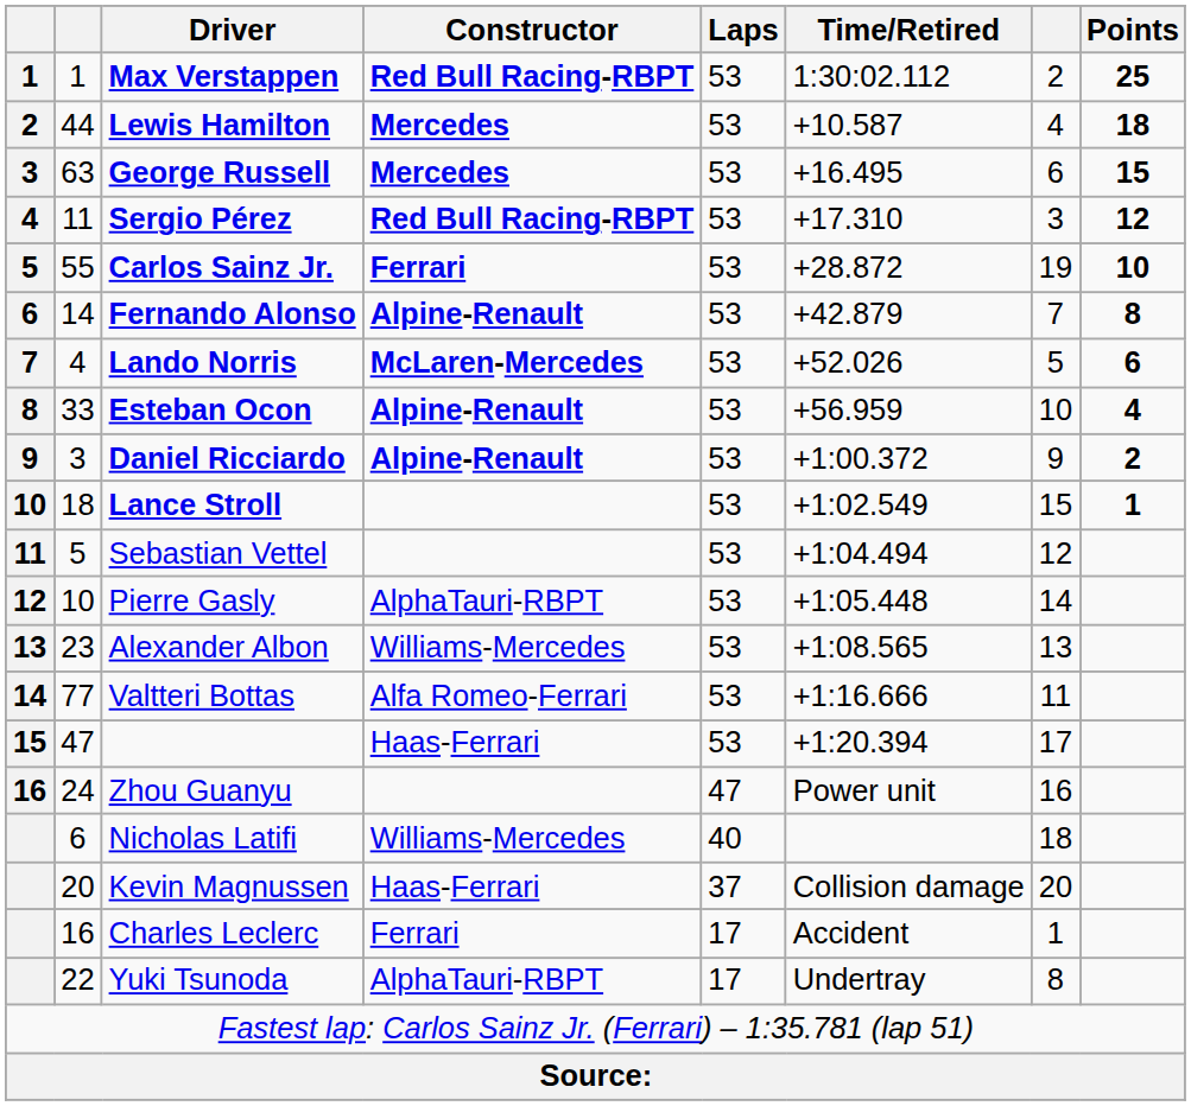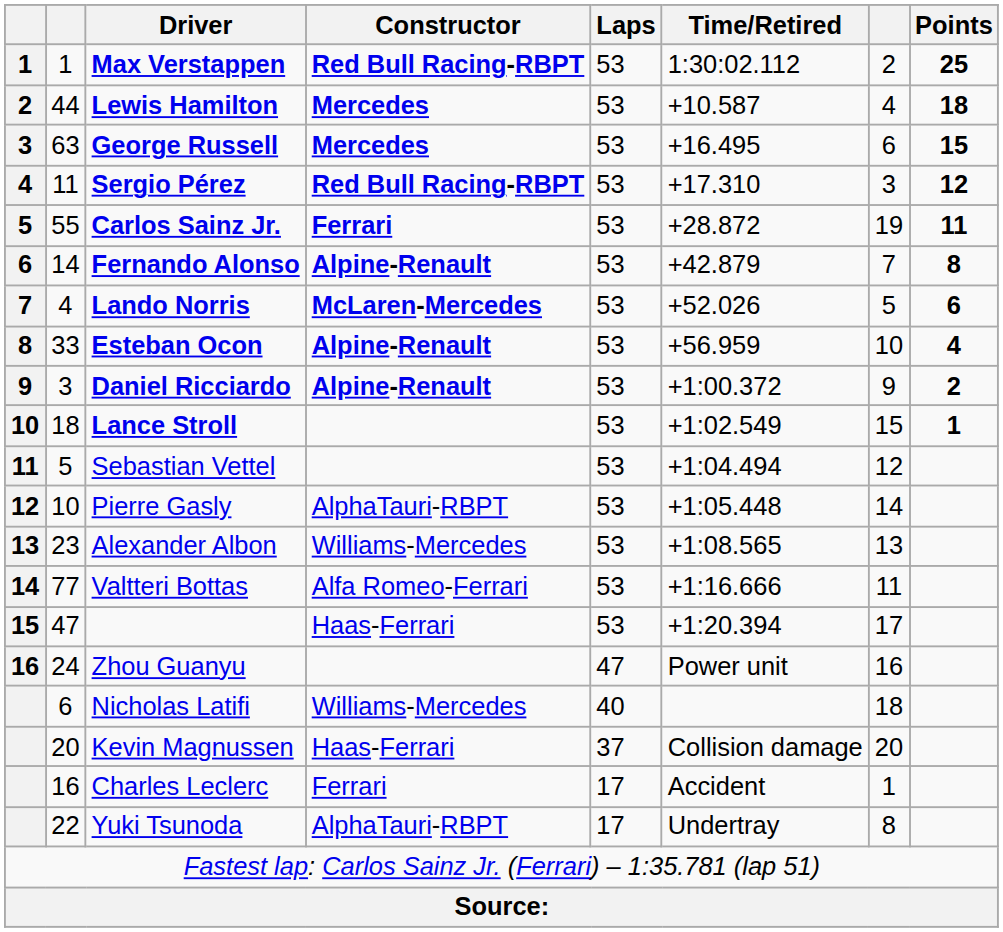 <table class="wikitable sortable" style="font-size: 85%;">
 <tr>
 <th scope="col"></th>
 <th scope="col"></th>
 <th scope="col">Driver</th>
 <th scope="col">Constructor</th>
 <th class="unsortable" scope="col">Laps</th>
 <th class="unsortable" scope="col">Time/Retired</th>
 <th scope="col"></th>
 <th scope="col">Points</th>
 </tr>
 <tr>
 <th>1</th>
 <td align="center">1</td>
 <td data-sort-value="ver"> <strong><a href='#'>Max Verstappen</a></strong></td>
 <td><strong><a href='#'>Red Bull Racing</a>-<a href='#'>RBPT</a></strong></td>
 <td>53</td>
 <td>1:30:02.112</td>
 <td align="center">2</td>
 <td align="center"><strong>25</strong></td>
 </tr>
 <tr>
 <th>2</th>
 <td align="center">44</td>
 <td data-sort-value="ham"> <strong><a href='#'>Lewis Hamilton</a></strong></td>
 <td><strong><a href='#'>Mercedes</a></strong></td>
 <td>53</td>
 <td>+10.587</td>
 <td align="center">4</td>
 <td align="center"><strong>18</strong></td>
 </tr>
 <tr>
 <th>3</th>
 <td align="center">63</td>
 <td data-sort-value="rus"> <strong><a href='#'>George Russell</a></strong></td>
 <td><strong><a href='#'>Mercedes</a></strong></td>
 <td>53</td>
 <td>+16.495</td>
 <td align="center">6</td>
 <td align="center"><strong>15</strong></td>
 </tr>
 <tr>
 <th>4</th>
 <td align="center">11</td>
 <td data-sort-value="per"><strong> <a href='#'>Sergio Pérez</a></strong></td>
 <td><strong><a href='#'>Red Bull Racing</a>-<a href='#'>RBPT</a></strong></td>
 <td>53</td>
 <td>+17.310</td>
 <td align="center">3</td>
 <td align="center"><strong>12</strong></td>
 </tr>
 <tr>
 <th>5</th>
 <td align="center">55</td>
 <td data-sort-value="sai"> <strong><a href='#'>Carlos Sainz Jr.</a></strong></td>
 <td><strong><a href='#'>Ferrari</a></strong></td>
 <td>53</td>
 <td>+28.872</td>
 <td align="center">19</td>
-<td align="center"><strong>10</strong></td>
+<td align="center"><strong>11</strong></td>
 </tr>
 <tr>
 <th>6</th>
 <td align="center">14</td>
 <td data-sort-value="alo"><strong> <a href='#'>Fernando Alonso</a></strong></td>
 <td><strong><a href='#'>Alpine</a>-<a href='#'>Renault</a></strong></td>
 <td>53</td>
 <td>+42.879</td>
 <td align="center">7</td>
 <td align="center"><strong>8</strong></td>
 </tr>
 <tr>
 <th>7</th>
 <td align="center">4</td>
 <td data-sort-value="nor"><strong> <a href='#'>Lando Norris</a></strong></td>
 <td><strong><a href='#'>McLaren</a>-<a href='#'>Mercedes</a></strong></td>
 <td>53</td>
 <td>+52.026</td>
 <td align="center">5</td>
 <td align="center"><strong>6</strong></td>
 </tr>
 <tr>
 <th>8</th>
 <td align="center">33</td>
 <td data-sort-value="oco"><strong> <a href='#'>Esteban Ocon</a></strong></td>
 <td><strong><a href='#'>Alpine</a>-<a href='#'>Renault</a></strong></td>
 <td>53</td>
 <td>+56.959</td>
 <td align="center">10</td>
 <td align="center"><strong>4</strong></td>
 </tr>
 <tr>
 <th>9</th>
 <td align="center">3</td>
 <td data-sort-value="ric"><strong> <a href='#'>Daniel Ricciardo</a></strong></td>
 <td><strong><a href='#'>Alpine</a>-<a href='#'>Renault</a></strong></td>
 <td>53</td>
 <td>+1:00.372</td>
 <td align="center">9</td>
 <td align="center"><strong>2</strong></td>
 </tr>
 <tr>
 <th>10</th>
 <td align="center">18</td>
 <td data-sort-value="str"><strong> <a href='#'>Lance Stroll</a></strong></td>
 <td></td>
 <td>53</td>
 <td>+1:02.549</td>
 <td align="center">15</td>
 <td align="center"><strong>1</strong></td>
 </tr>
 <tr>
 <th>11</th>
 <td align="center">5</td>
 <td data-sort-value="vet"> <a href='#'>Sebastian Vettel</a></td>
 <td></td>
 <td>53</td>
 <td>+1:04.494</td>
 <td align="center">12</td>
 <td></td>
 </tr>
 <tr>
 <th>12</th>
 <td align="center">10</td>
 <td data-sort-value="gas"> <a href='#'>Pierre Gasly</a></td>
 <td><a href='#'>AlphaTauri</a>-<a href='#'>RBPT</a></td>
 <td>53</td>
 <td>+1:05.448</td>
 <td align="center">14</td>
 <td></td>
 </tr>
 <tr>
 <th>13</th>
 <td align="center">23</td>
 <td data-sort-value="alb"> <a href='#'>Alexander Albon</a></td>
 <td><a href='#'>Williams</a>-<a href='#'>Mercedes</a></td>
 <td>53</td>
 <td>+1:08.565</td>
 <td align="center">13</td>
 <td></td>
 </tr>
 <tr>
 <th>14</th>
 <td align="center">77</td>
 <td data-sort-value="bot"> <a href='#'>Valtteri Bottas</a></td>
 <td><a href='#'>Alfa Romeo</a>-<a href='#'>Ferrari</a></td>
 <td>53</td>
 <td>+1:16.666</td>
 <td align="center">11</td>
 <td></td>
 </tr>
 <tr>
 <th>15</th>
 <td align="center">47</td>
 <td data-sort-value="sch"></td>
 <td><a href='#'>Haas</a>-<a href='#'>Ferrari</a></td>
 <td>53</td>
 <td>+1:20.394</td>
 <td align="center">17</td>
 <td></td>
 </tr>
 <tr>
 <th>16</th>
 <td align="center">24</td>
 <td data-sort-value="zho"> <a href='#'>Zhou Guanyu</a></td>
 <td></td>
 <td>47</td>
 <td>Power unit</td>
 <td align="center">16</td>
 <td></td>
 </tr>
 <tr>
 <th></th>
 <td align="center">6</td>
 <td data-sort-value="lat"> <a href='#'>Nicholas Latifi</a></td>
 <td><a href='#'>Williams</a>-<a href='#'>Mercedes</a></td>
 <td>40</td>
 <td></td>
 <td align="center">18</td>
 <td></td>
 </tr>
 <tr>
 <th></th>
 <td align="center">20</td>
 <td data-sort-value="mag"> <a href='#'>Kevin Magnussen</a></td>
 <td><a href='#'>Haas</a>-<a href='#'>Ferrari</a></td>
 <td>37</td>
 <td>Collision damage</td>
 <td align="center">20</td>
 <td></td>
 </tr>
 <tr>
 <th></th>
 <td align="center">16</td>
 <td data-sort-value="lec"> <a href='#'>Charles Leclerc</a></td>
 <td><a href='#'>Ferrari</a></td>
 <td>17</td>
 <td>Accident</td>
 <td align="center">1</td>
 <td></td>
 </tr>
 <tr>
 <th></th>
 <td align="center">22</td>
 <td data-sort-value="tsu"> <a href='#'>Yuki Tsunoda</a></td>
 <td><a href='#'>AlphaTauri</a>-<a href='#'>RBPT</a></td>
 <td>17</td>
 <td>Undertray</td>
 <td align="center">8</td>
 <td></td>
 </tr>
 <tr class="sortbottom">
 <td colspan="8" align="center"><em><a href='#'>Fastest lap</a>:</em>  <em><a href='#'>Carlos Sainz Jr.</a> (<a href='#'>Ferrari</a>) – 1:35.781 (lap 51)</em></td>
 </tr>
 <tr>
 <th colspan="8">Source:</th>
 </tr>
 </table>
